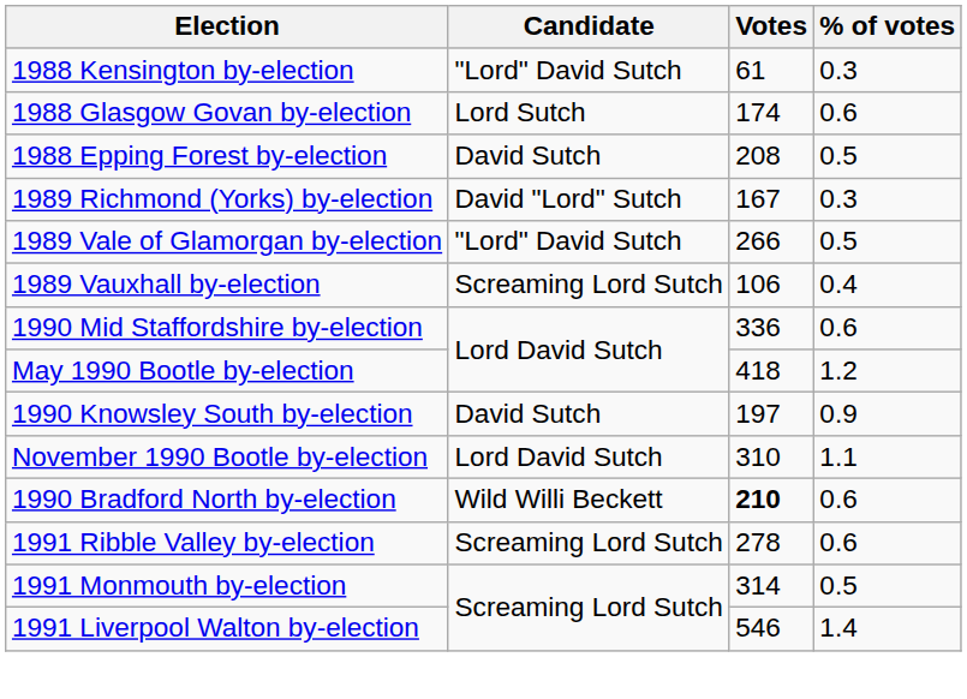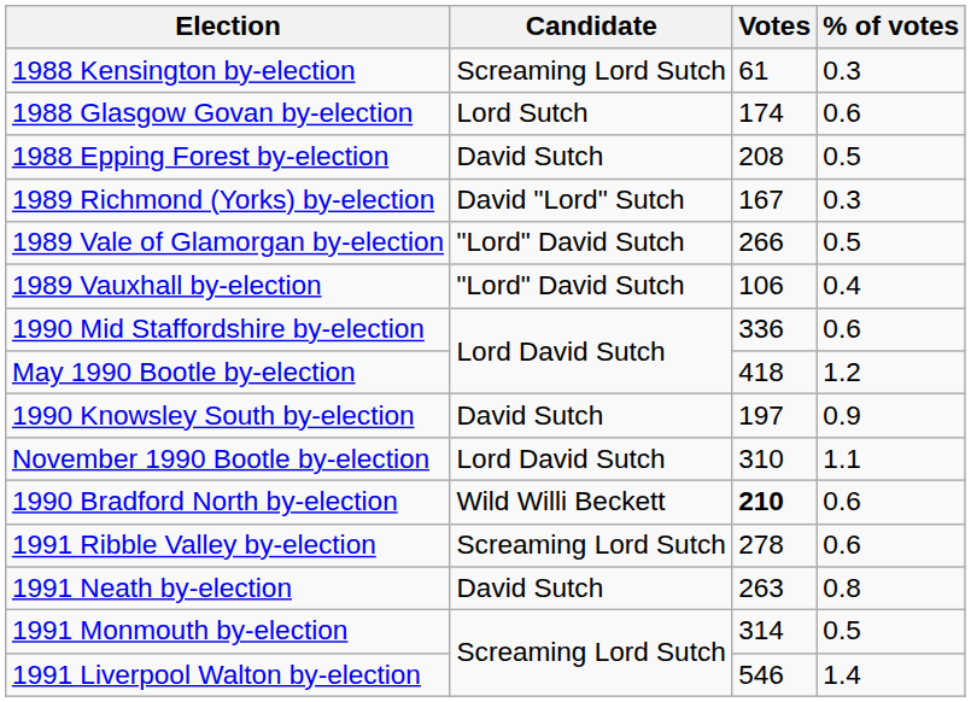 <table class="wikitable">
 <tr>
 <th>Election</th>
 <th>Candidate</th>
 <th>Votes</th>
 <th>% of votes</th>
 </tr>
 <tr>
 <td><a href='#'>1988 Kensington by-election</a></td>
-<td>"Lord" David Sutch</td>
+<td>Screaming Lord Sutch</td>
 <td>61</td>
 <td>0.3</td>
 </tr>
 <tr>
 <td><a href='#'>1988 Glasgow Govan by-election</a></td>
 <td>Lord Sutch</td>
 <td>174</td>
 <td>0.6</td>
 </tr>
 <tr>
 <td><a href='#'>1988 Epping Forest by-election</a></td>
 <td>David Sutch</td>
 <td>208</td>
 <td>0.5</td>
 </tr>
 <tr>
 <td><a href='#'>1989 Richmond (Yorks) by-election</a></td>
 <td>David "Lord" Sutch</td>
 <td>167</td>
 <td>0.3</td>
 </tr>
 <tr>
 <td><a href='#'>1989 Vale of Glamorgan by-election</a></td>
 <td>"Lord" David Sutch</td>
 <td>266</td>
 <td>0.5</td>
 </tr>
 <tr>
 <td><a href='#'>1989 Vauxhall by-election</a></td>
-<td>Screaming Lord Sutch</td>
+<td>"Lord" David Sutch</td>
 <td>106</td>
 <td>0.4</td>
 </tr>
 <tr>
 <td><a href='#'>1990 Mid Staffordshire by-election</a></td>
 <td rowspan="2">Lord David Sutch</td>
 <td>336</td>
 <td>0.6</td>
 </tr>
 <tr>
 <td><a href='#'>May 1990 Bootle by-election</a></td>
 <td>418</td>
 <td>1.2</td>
 </tr>
 <tr>
 <td><a href='#'>1990 Knowsley South by-election</a></td>
 <td>David Sutch</td>
 <td>197</td>
 <td>0.9</td>
 </tr>
 <tr>
 <td><a href='#'>November 1990 Bootle by-election</a></td>
 <td>Lord David Sutch</td>
 <td>310</td>
 <td>1.1</td>
 </tr>
 <tr>
 <td><a href='#'>1990 Bradford North by-election</a></td>
 <td>Wild Willi Beckett</td>
 <td><strong>210</strong></td>
 <td>0.6</td>
 </tr>
 <tr>
 <td><a href='#'>1991 Ribble Valley by-election</a></td>
 <td>Screaming Lord Sutch</td>
 <td>278</td>
 <td>0.6</td>
 </tr>
 <tr>
+<td><a href='#'>1991 Neath by-election</a></td>
+<td>David Sutch</td>
+<td>263</td>
+<td>0.8</td>
+</tr>
+<tr>
 <td><a href='#'>1991 Monmouth by-election</a></td>
 <td rowspan="2">Screaming Lord Sutch</td>
 <td>314</td>
 <td>0.5</td>
 </tr>
 <tr>
 <td><a href='#'>1991 Liverpool Walton by-election</a></td>
 <td>546</td>
 <td>1.4</td>
 </tr>
 </table>
